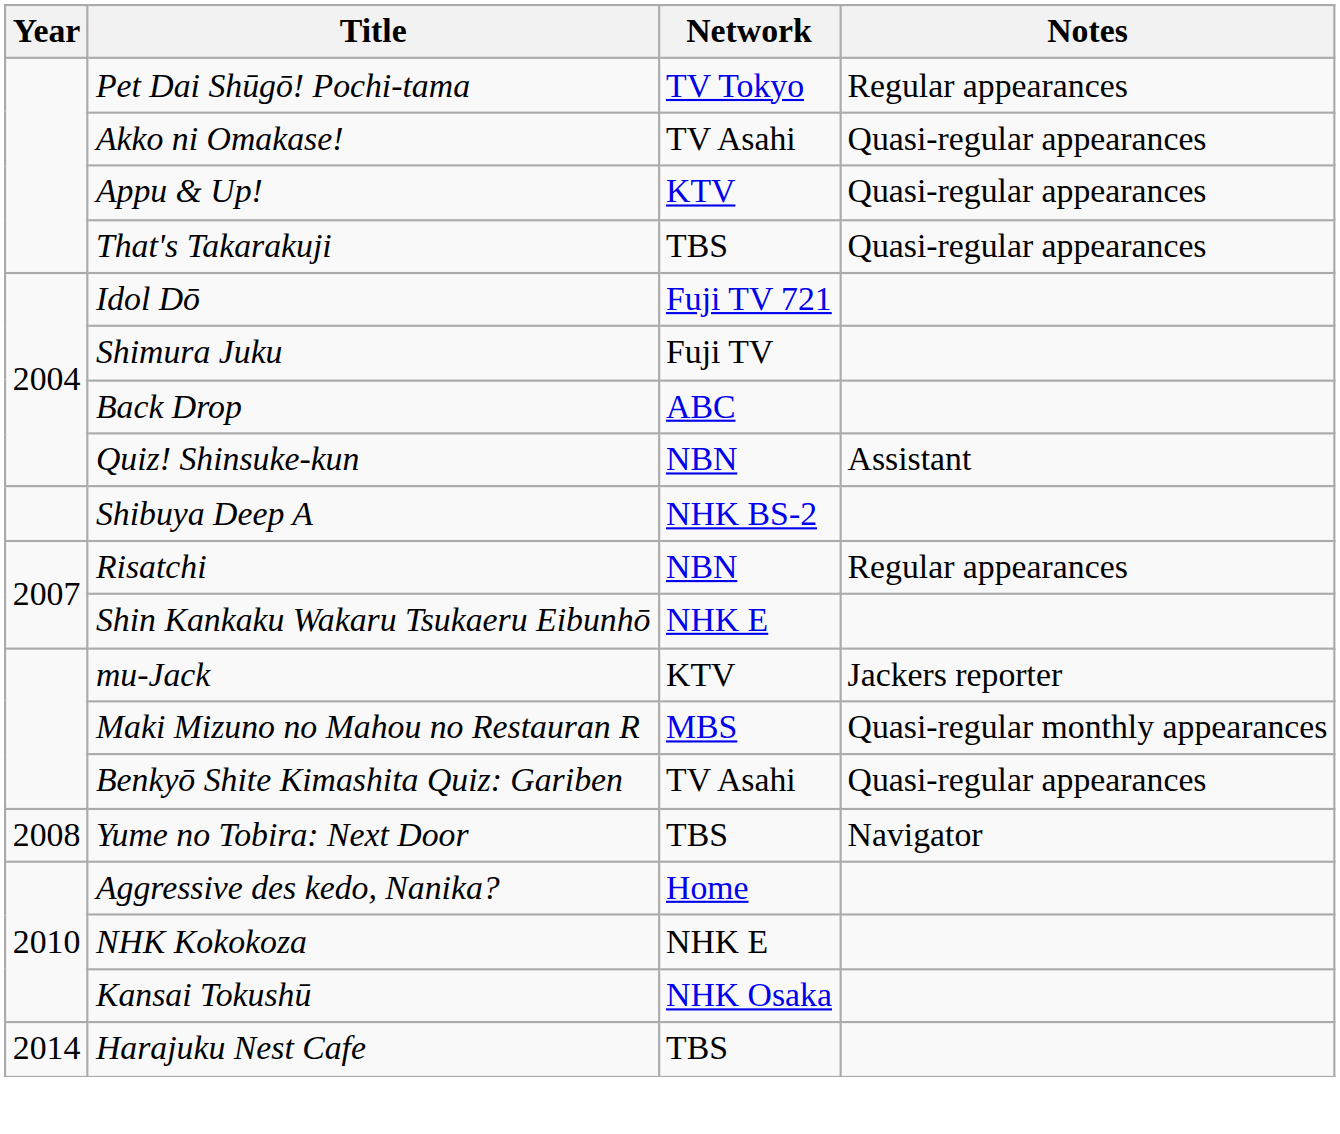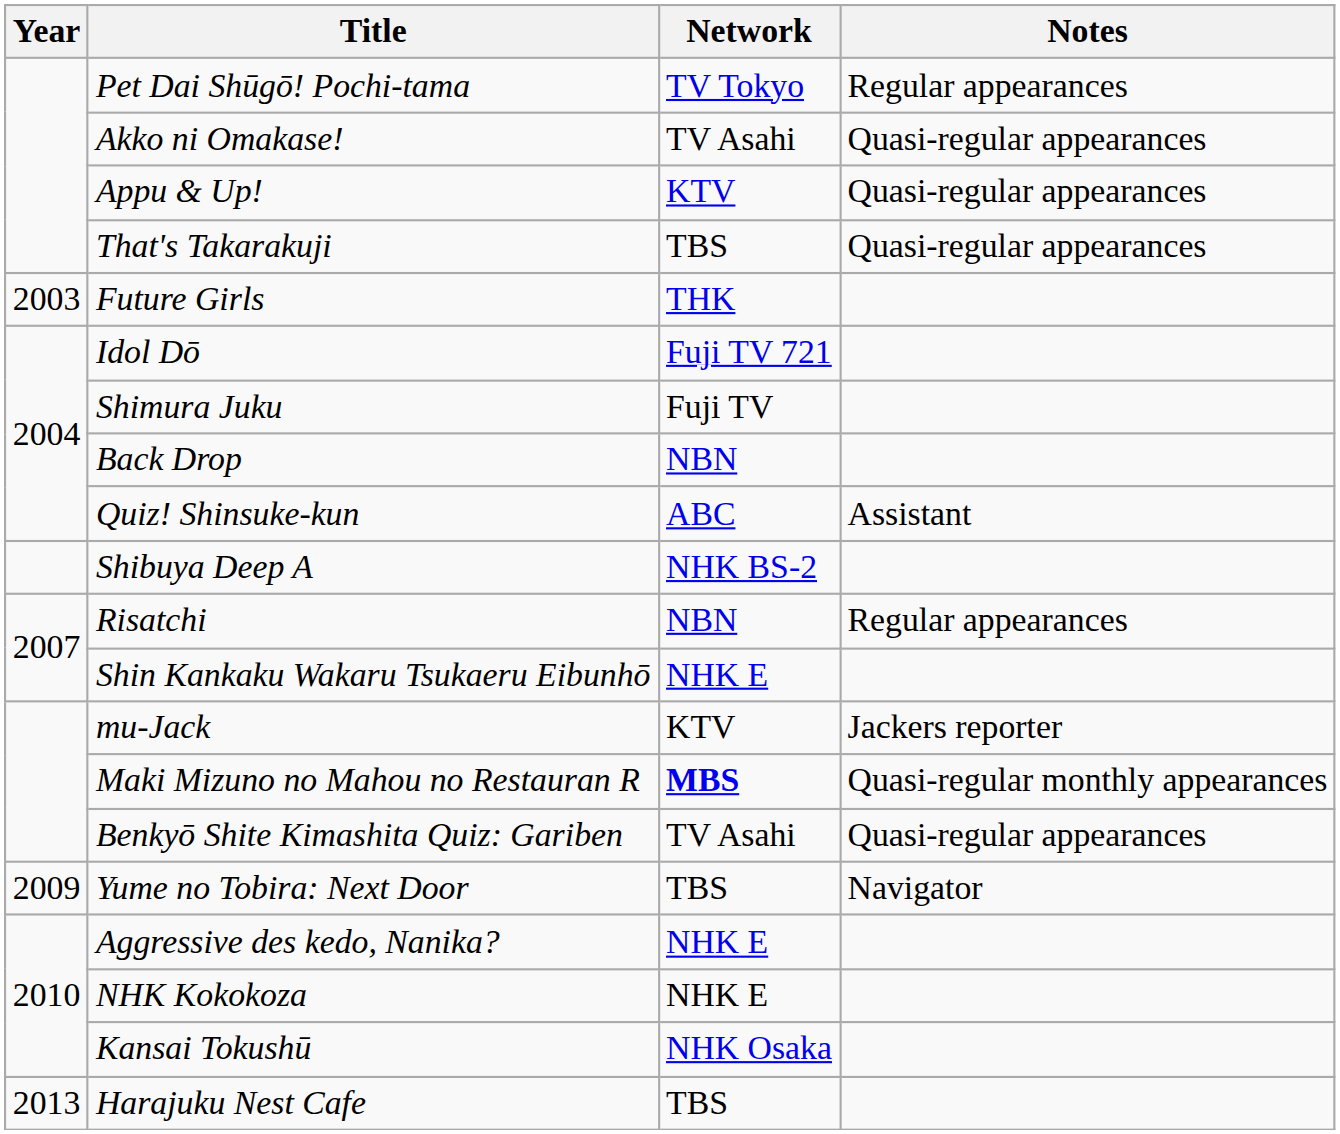 <table class="wikitable">
 <tr>
 <th>Year</th>
 <th>Title</th>
 <th>Network</th>
 <th>Notes</th>
 </tr>
 <tr>
 <td rowspan="4"></td>
 <td><em>Pet Dai Shūgō! Pochi-tama</em></td>
 <td><a href='#'>TV Tokyo</a></td>
 <td>Regular appearances</td>
 </tr>
 <tr>
 <td><em>Akko ni Omakase!</em></td>
 <td>TV Asahi</td>
 <td>Quasi-regular appearances</td>
 </tr>
 <tr>
 <td><em>Appu & Up!</em></td>
 <td><a href='#'>KTV</a></td>
 <td>Quasi-regular appearances</td>
 </tr>
 <tr>
 <td><em>That's Takarakuji</em></td>
 <td>TBS</td>
 <td>Quasi-regular appearances</td>
 </tr>
 <tr>
+<td>2003</td>
+<td><em>Future Girls</em></td>
+<td><a href='#'>THK</a></td>
+<td></td>
+</tr>
+<tr>
 <td rowspan="4">2004</td>
 <td><em>Idol Dō</em></td>
 <td><a href='#'>Fuji TV 721</a></td>
 <td></td>
 </tr>
 <tr>
 <td><em>Shimura Juku</em></td>
 <td>Fuji TV</td>
 <td></td>
 </tr>
 <tr>
 <td><em>Back Drop</em></td>
-<td><a href='#'>ABC</a></td>
+<td><a href='#'>NBN</a></td>
 <td></td>
 </tr>
 <tr>
 <td><em>Quiz! Shinsuke-kun</em></td>
-<td><a href='#'>NBN</a></td>
+<td><a href='#'>ABC</a></td>
 <td>Assistant</td>
 </tr>
 <tr>
 <td></td>
 <td><em>Shibuya Deep A</em></td>
 <td><a href='#'>NHK BS-2</a></td>
 <td></td>
 </tr>
 <tr>
 <td rowspan="2">2007</td>
 <td><em>Risatchi</em></td>
 <td><a href='#'>NBN</a></td>
 <td>Regular appearances</td>
 </tr>
 <tr>
 <td><em>Shin Kankaku Wakaru Tsukaeru Eibunhō</em></td>
 <td><a href='#'>NHK E</a></td>
 <td></td>
 </tr>
 <tr>
 <td rowspan="3"></td>
 <td><em>mu-Jack</em></td>
 <td>KTV</td>
 <td>Jackers reporter</td>
 </tr>
 <tr>
 <td><em>Maki Mizuno no Mahou no Restauran R</em></td>
-<td><a href='#'>MBS</a></td>
+<td><strong><a href='#'>MBS</a></strong></td>
 <td>Quasi-regular monthly appearances</td>
 </tr>
 <tr>
 <td><em>Benkyō Shite Kimashita Quiz: Gariben</em></td>
 <td>TV Asahi</td>
 <td>Quasi-regular appearances</td>
 </tr>
 <tr>
-<td>2008</td>
+<td>2009</td>
 <td><em>Yume no Tobira: Next Door</em></td>
 <td>TBS</td>
 <td>Navigator</td>
 </tr>
 <tr>
 <td rowspan="3">2010</td>
 <td><em>Aggressive des kedo, Nanika?</em></td>
-<td><a href='#'>Home</a></td>
+<td><a href='#'>NHK E</a></td>
 <td></td>
 </tr>
 <tr>
 <td><em>NHK Kokokoza</em></td>
 <td>NHK E</td>
 <td></td>
 </tr>
 <tr>
 <td><em>Kansai Tokushū</em></td>
 <td><a href='#'>NHK Osaka</a></td>
 <td></td>
 </tr>
 <tr>
-<td>2014</td>
+<td>2013</td>
 <td><em>Harajuku Nest Cafe</em></td>
 <td>TBS</td>
 <td></td>
 </tr>
 </table>
